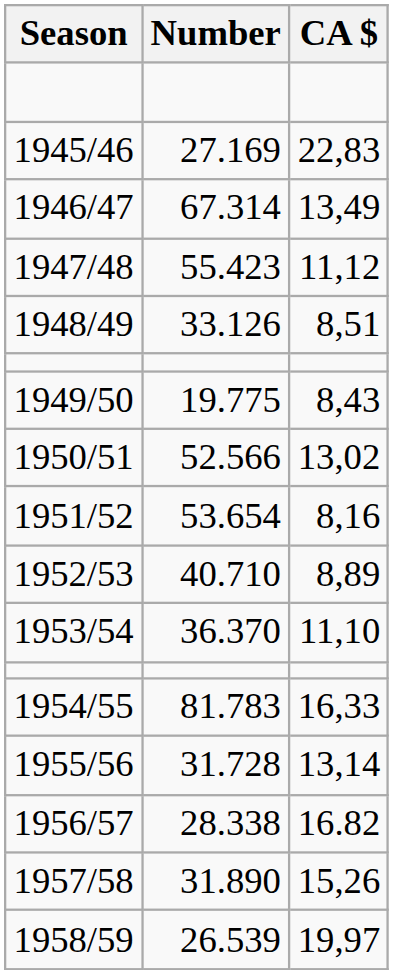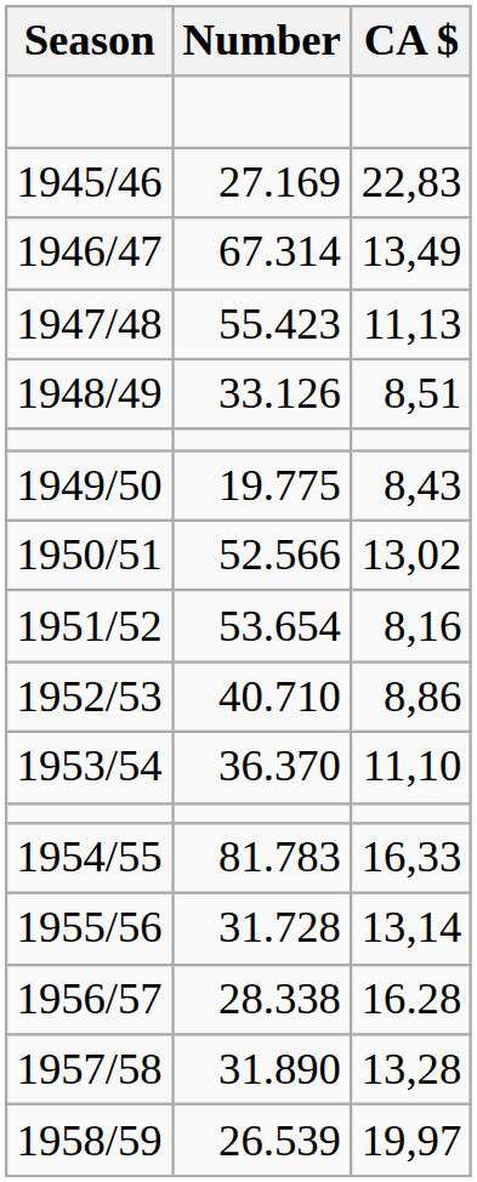 <table class="wikitable" style="text-align:right">
 <tr>
 <th>Season</th>
 <th>Number</th>
 <th>CA $</th>
 </tr>
 <tr>
 <td> </td>
 <td></td>
 <td></td>
 </tr>
 <tr>
 <td>1945/46</td>
 <td>27.169</td>
 <td>22,83</td>
 </tr>
 <tr>
 <td>1946/47</td>
 <td>67.314</td>
 <td>13,49</td>
 </tr>
 <tr>
 <td>1947/48</td>
 <td>55.423</td>
-<td>11,12</td>
+<td>11,13</td>
 </tr>
 <tr>
 <td>1948/49</td>
 <td>33.126</td>
 <td>8,51</td>
 </tr>
 <tr>
 <td></td>
 <td></td>
 <td></td>
 </tr>
 <tr>
 <td>1949/50</td>
 <td>19.775</td>
 <td>8,43</td>
 </tr>
 <tr>
 <td>1950/51</td>
 <td>52.566</td>
 <td>13,02</td>
 </tr>
 <tr>
 <td>1951/52</td>
 <td>53.654</td>
 <td>8,16</td>
 </tr>
 <tr>
 <td>1952/53</td>
 <td>40.710</td>
-<td>8,89</td>
+<td>8,86</td>
 </tr>
 <tr>
 <td>1953/54</td>
 <td>36.370</td>
 <td>11,10</td>
 </tr>
 <tr>
 <td></td>
 <td></td>
 <td></td>
 </tr>
 <tr>
 <td>1954/55</td>
 <td>81.783</td>
 <td>16,33</td>
 </tr>
 <tr>
 <td>1955/56</td>
 <td>31.728</td>
 <td>13,14</td>
 </tr>
 <tr>
 <td>1956/57</td>
 <td>28.338</td>
-<td>16.82</td>
+<td>16.28</td>
 </tr>
 <tr>
 <td>1957/58</td>
 <td>31.890</td>
-<td>15,26</td>
+<td>13,28</td>
 </tr>
 <tr>
 <td>1958/59</td>
 <td>26.539</td>
 <td>19,97</td>
 </tr>
 </table>
